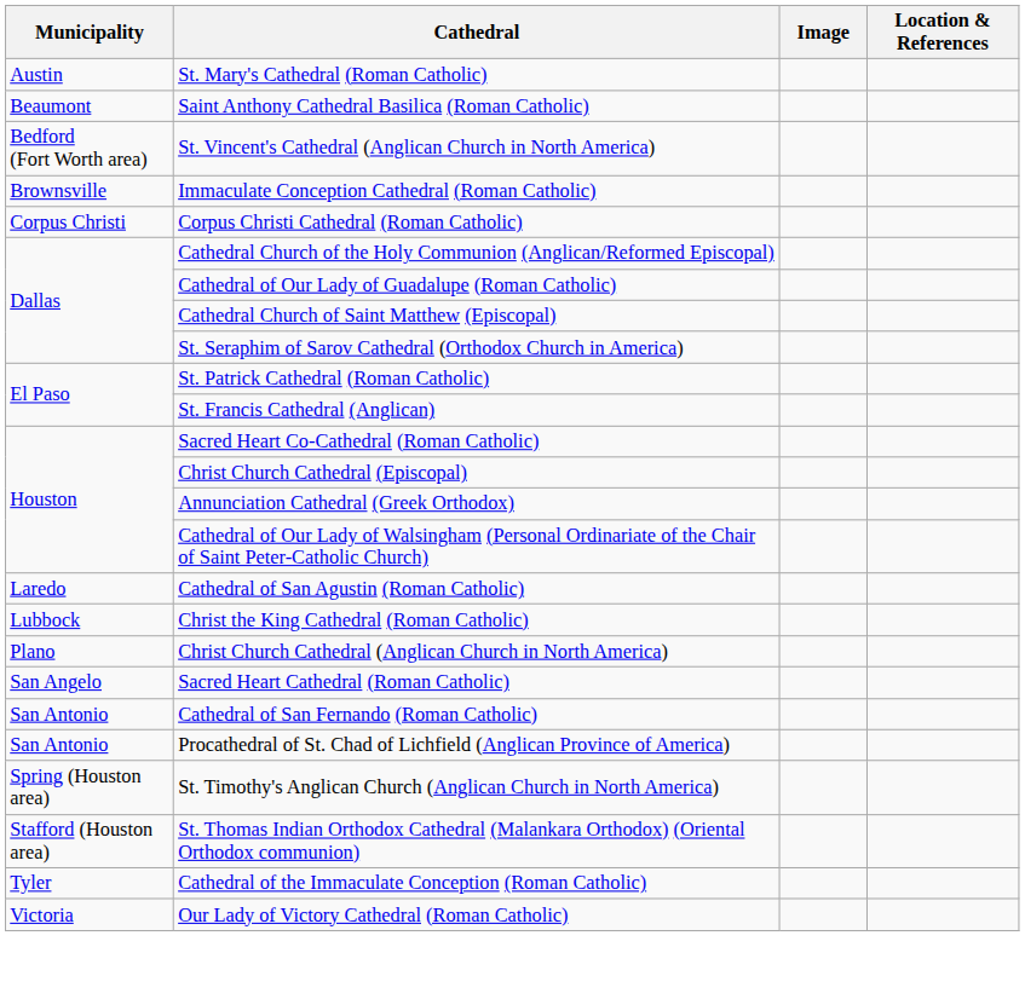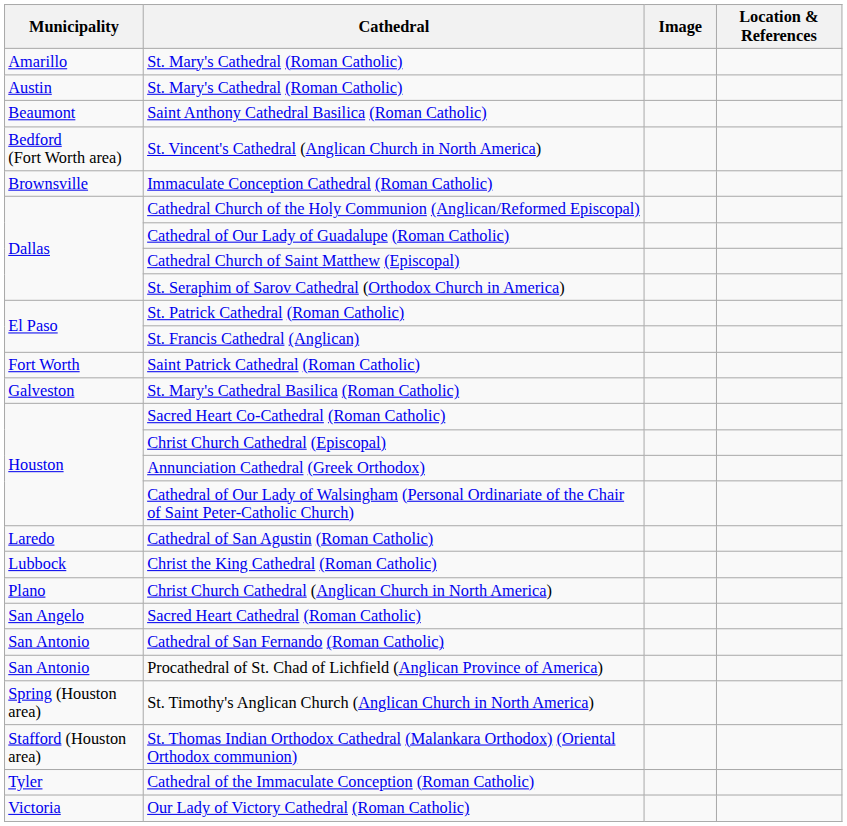 <table width=65% class="wikitable">
 <tr>
 <th width = 10%>Municipality</th>
 <th width = 40%>Cathedral</th>
 <th width = 5%>Image</th>
 <th width = 10%>Location & References</th>
+</tr>
+<tr>
+<td><a href='#'>Amarillo</a></td>
+<td><a href='#'>St. Mary's Cathedral</a> <a href='#'>(Roman Catholic)</a></td>
+<td></td>
+<td><small></small><br></td>
 </tr>
 <tr>
 <td><a href='#'>Austin</a></td>
 <td><a href='#'>St. Mary's Cathedral</a> <a href='#'>(Roman Catholic)</a></td>
 <td></td>
 <td><small></small><br></td>
 </tr>
 <tr>
 <td><a href='#'>Beaumont</a></td>
 <td><a href='#'>Saint Anthony Cathedral Basilica</a> <a href='#'>(Roman Catholic)</a></td>
 <td></td>
 <td><small></small><br></td>
 </tr>
 <tr>
 <td><a href='#'>Bedford</a><br>(Fort Worth area)</td>
 <td><a href='#'>St. Vincent's Cathedral</a> (<a href='#'>Anglican Church in North America</a>)</td>
 <td></td>
 <td><small></small><br></td>
 </tr>
 <tr>
 <td><a href='#'>Brownsville</a></td>
 <td><a href='#'>Immaculate Conception Cathedral</a> <a href='#'>(Roman Catholic)</a></td>
-<td></td>
-<td><small></small><br></td>
-</tr>
-<tr>
-<td><a href='#'>Corpus Christi</a></td>
-<td><a href='#'>Corpus Christi Cathedral</a> <a href='#'>(Roman Catholic)</a></td>
 <td></td>
 <td><small></small><br></td>
 </tr>
 <tr>
 <td rowspan=4><a href='#'>Dallas</a></td>
 <td><a href='#'>Cathedral Church of the Holy Communion</a> <a href='#'>(Anglican/Reformed Episcopal)</a></td>
 <td></td>
 <td><small></small><br></td>
 </tr>
 <tr>
 <td><a href='#'>Cathedral of Our Lady of Guadalupe</a> <a href='#'>(Roman Catholic)</a></td>
 <td></td>
 <td><small></small><br></td>
 </tr>
 <tr>
 <td><a href='#'>Cathedral Church of Saint Matthew</a> <a href='#'>(Episcopal)</a></td>
 <td></td>
 <td><small></small><br></td>
 </tr>
 <tr>
 <td><a href='#'>St. Seraphim of Sarov Cathedral</a> (<a href='#'>Orthodox Church in America</a>)</td>
 <td></td>
 <td><small></small><br></td>
 </tr>
 <tr>
 <td rowspan=2><a href='#'>El Paso</a></td>
 <td><a href='#'>St. Patrick Cathedral</a> <a href='#'>(Roman Catholic)</a></td>
 <td></td>
 <td><small></small><br></td>
 </tr>
 <tr>
 <td><a href='#'>St. Francis Cathedral</a> <a href='#'>(Anglican)</a></td>
+<td></td>
+<td><small></small><br></td>
+</tr>
+<tr>
+<td><a href='#'>Fort Worth</a></td>
+<td><a href='#'>Saint Patrick Cathedral</a> <a href='#'>(Roman Catholic)</a></td>
+<td></td>
+<td><small></small><br></td>
+</tr>
+<tr>
+<td><a href='#'>Galveston</a></td>
+<td><a href='#'>St. Mary's Cathedral Basilica</a> <a href='#'>(Roman Catholic)</a></td>
 <td></td>
 <td><small></small><br></td>
 </tr>
 <tr>
 <td rowspan=4><a href='#'>Houston</a></td>
 <td><a href='#'>Sacred Heart Co-Cathedral</a> <a href='#'>(Roman Catholic)</a></td>
 <td></td>
 <td><small></small><br></td>
 </tr>
 <tr>
 <td><a href='#'>Christ Church Cathedral</a> <a href='#'>(Episcopal)</a></td>
 <td></td>
 <td><small></small><br></td>
 </tr>
 <tr>
 <td><a href='#'>Annunciation Cathedral</a> <a href='#'>(Greek Orthodox)</a></td>
 <td></td>
 <td><small></small><br></td>
 </tr>
 <tr>
 <td><a href='#'>Cathedral of Our Lady of Walsingham</a> <a href='#'>(Personal Ordinariate of the Chair of Saint Peter-Catholic Church)</a></td>
 <td></td>
 <td><small></small><br></td>
 </tr>
 <tr>
 <td><a href='#'>Laredo</a></td>
 <td><a href='#'>Cathedral of San Agustin</a> <a href='#'>(Roman Catholic)</a></td>
 <td></td>
 <td><small></small><br></td>
 </tr>
 <tr>
 <td><a href='#'>Lubbock</a></td>
 <td><a href='#'>Christ the King Cathedral</a> <a href='#'>(Roman Catholic)</a></td>
 <td></td>
 <td><small></small><br></td>
 </tr>
 <tr>
 <td><a href='#'>Plano</a></td>
 <td><a href='#'>Christ Church Cathedral</a> (<a href='#'>Anglican Church in North America</a>)</td>
 <td></td>
 <td><small></small><br></td>
 </tr>
 <tr>
 <td><a href='#'>San Angelo</a></td>
 <td><a href='#'>Sacred Heart Cathedral</a> <a href='#'>(Roman Catholic)</a></td>
 <td></td>
 <td><small></small><br></td>
 </tr>
 <tr>
 <td><a href='#'>San Antonio</a></td>
 <td><a href='#'>Cathedral of San Fernando</a> <a href='#'>(Roman Catholic)</a></td>
 <td></td>
 <td><small></small><br></td>
 </tr>
 <tr>
 <td><a href='#'>San Antonio</a></td>
 <td>Procathedral of St. Chad of Lichfield (<a href='#'>Anglican Province of America</a>)</td>
 <td></td>
 <td></td>
 </tr>
 <tr>
 <td><a href='#'>Spring</a> (Houston area)</td>
 <td>St. Timothy's Anglican Church (<a href='#'>Anglican Church in North America</a>)</td>
 <td></td>
 <td><small></small><br></td>
 </tr>
 <tr>
 <td><a href='#'>Stafford</a> (Houston area)</td>
 <td><a href='#'>St. Thomas Indian Orthodox Cathedral</a> <a href='#'>(Malankara Orthodox)</a> <a href='#'>(Oriental Orthodox communion)</a></td>
 <td></td>
 <td><small></small><br></td>
 </tr>
 <tr>
 <td><a href='#'>Tyler</a></td>
 <td><a href='#'>Cathedral of the Immaculate Conception</a> <a href='#'>(Roman Catholic)</a></td>
 <td></td>
 <td><small></small><br></td>
 </tr>
 <tr>
 <td><a href='#'>Victoria</a></td>
 <td><a href='#'>Our Lady of Victory Cathedral</a> <a href='#'>(Roman Catholic)</a></td>
 <td></td>
 <td><small></small><br></td>
 </tr>
 </table>
